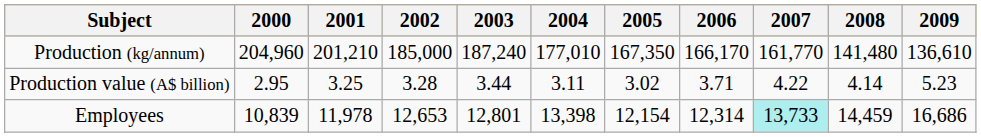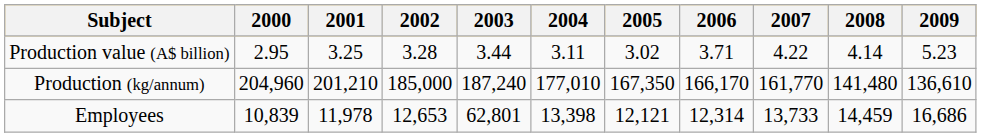 <table class="wikitable">
 <tr style="text-align:center; background:#daa520;">
 <th>Subject</th>
 <th>2000</th>
 <th>2001</th>
 <th>2002</th>
 <th>2003</th>
 <th>2004</th>
 <th>2005</th>
 <th>2006</th>
 <th>2007</th>
 <th>2008</th>
 <th>2009</th>
 </tr>
 <tr style="text-align:center;">
+<td>Production value <small>(A$ billion)</small></td>
+<td>2.95</td>
+<td>3.25</td>
+<td>3.28</td>
+<td>3.44</td>
+<td>3.11</td>
+<td>3.02</td>
+<td>3.71</td>
+<td>4.22</td>
+<td>4.14</td>
+<td>5.23</td>
+</tr>
+<tr style="text-align:center;">
 <td>Production <small>(kg/annum)</small></td>
 <td>204,960</td>
 <td>201,210</td>
 <td>185,000</td>
 <td>187,240</td>
 <td>177,010</td>
 <td>167,350</td>
 <td>166,170</td>
 <td>161,770</td>
 <td>141,480</td>
 <td>136,610</td>
 </tr>
 <tr style="text-align:center;">
-<td>Production value <small>(A$ billion)</small></td>
-<td>2.95</td>
-<td>3.25</td>
-<td>3.28</td>
-<td>3.44</td>
-<td>3.11</td>
-<td>3.02</td>
-<td>3.71</td>
-<td>4.22</td>
-<td>4.14</td>
-<td>5.23</td>
-</tr>
-<tr style="text-align:center;">
 <td>Employees</td>
 <td>10,839</td>
 <td>11,978</td>
 <td>12,653</td>
-<td>12,801</td>
+<td>62,801</td>
 <td>13,398</td>
-<td>12,154</td>
+<td>12,121</td>
 <td>12,314</td>
-<td style="background: paleturquoise;">13,733</td>
+<td>13,733</td>
 <td>14,459</td>
 <td>16,686</td>
 </tr>
 </table>
